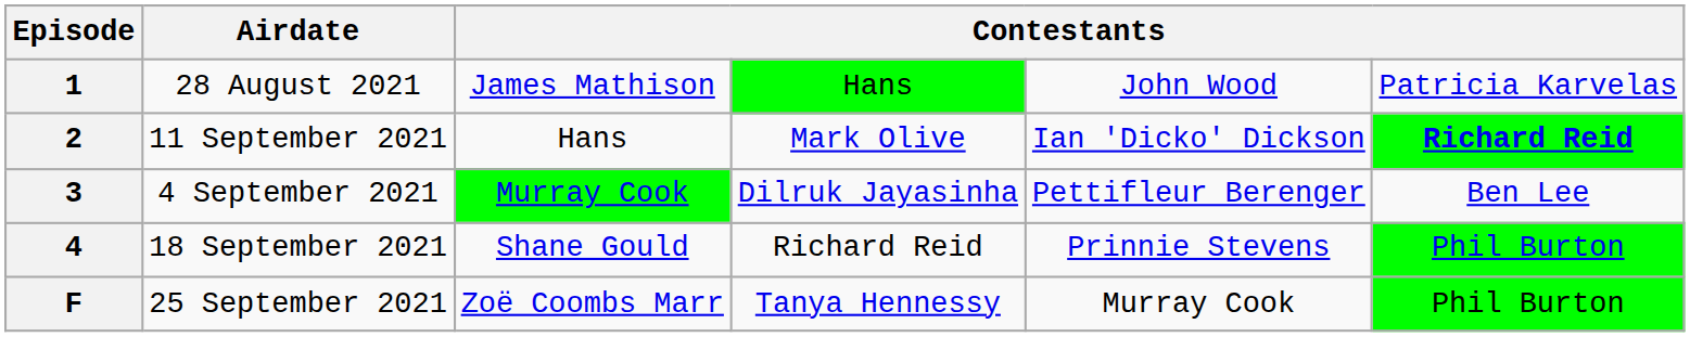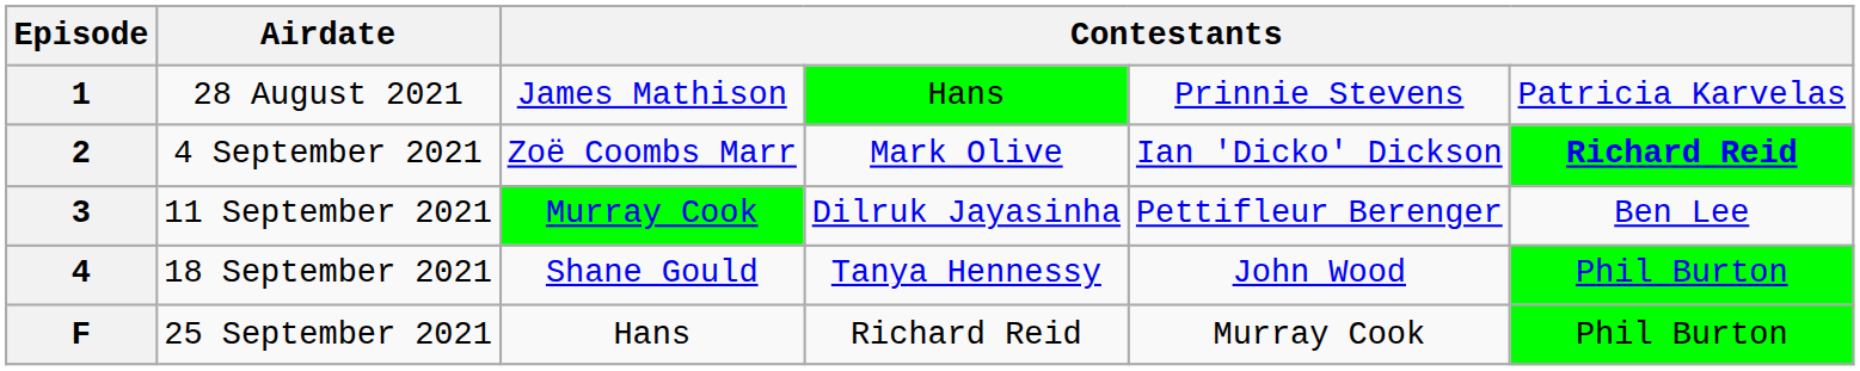 <table class="wikitable" style="text-align:center; line-height:18px;">
 <tr>
 <th>Episode</th>
 <th>Airdate</th>
 <th colspan=4>Contestants</th>
 </tr>
 <tr>
 <th>1</th>
 <td>28 August 2021</td>
 <td><a href='#'>James Mathison</a></td>
 <td style="background:lime;">Hans</td>
-<td><a href='#'>John Wood</a></td>
+<td><a href='#'>Prinnie Stevens</a></td>
 <td><a href='#'>Patricia Karvelas</a></td>
 </tr>
 <tr>
 <th>2</th>
-<td>11 September 2021</td>
-<td>Hans</td>
+<td>4 September 2021</td>
+<td><a href='#'>Zoë Coombs Marr</a></td>
 <td><a href='#'>Mark Olive</a></td>
 <td><a href='#'>Ian 'Dicko' Dickson</a></td>
 <td style="background:lime;"><strong><a href='#'>Richard Reid</a></strong></td>
 </tr>
 <tr>
 <th>3</th>
-<td>4 September 2021</td>
+<td>11 September 2021</td>
 <td style="background:lime;"><a href='#'>Murray Cook</a></td>
 <td><a href='#'>Dilruk Jayasinha</a></td>
 <td><a href='#'>Pettifleur Berenger</a></td>
 <td><a href='#'>Ben Lee</a></td>
 </tr>
 <tr>
 <th>4</th>
 <td>18 September 2021</td>
 <td><a href='#'>Shane Gould</a></td>
-<td>Richard Reid</td>
-<td><a href='#'>Prinnie Stevens</a></td>
+<td><a href='#'>Tanya Hennessy</a></td>
+<td><a href='#'>John Wood</a></td>
 <td style="background:lime;"><a href='#'>Phil Burton</a></td>
 </tr>
 <tr>
 <th>F</th>
 <td>25 September 2021</td>
-<td><a href='#'>Zoë Coombs Marr</a></td>
-<td><a href='#'>Tanya Hennessy</a></td>
+<td>Hans</td>
+<td>Richard Reid</td>
 <td>Murray Cook</td>
 <td style="background:lime;">Phil Burton</td>
 </tr>
 </table>
